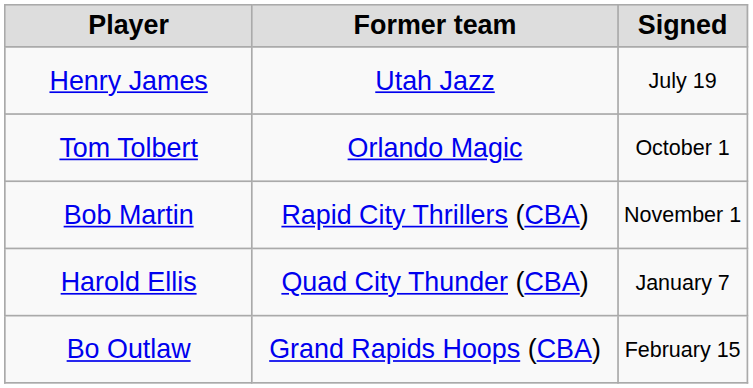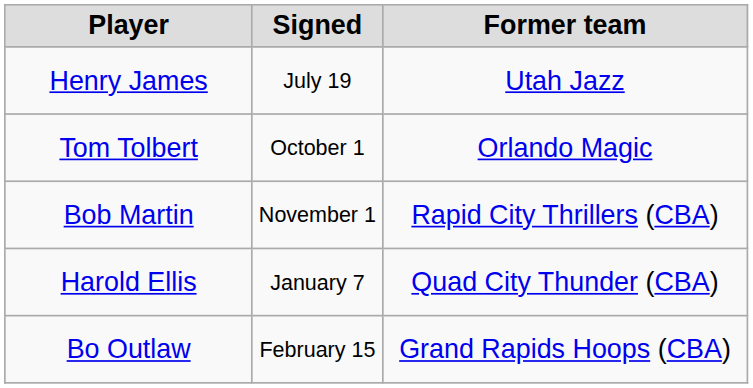 <table class="wikitable" style="text-align: center">
 <tr align="center" bgcolor="#dddddd">
 <td style="width:140px"><strong>Player</strong></td>
+<td style="width:70px"><strong>Signed</strong></td>
 <td style="width:210px"><strong>Former team</strong></td>
-<td style="width:70px"><strong>Signed</strong></td>
 </tr>
 <tr style="height:40px">
 <td><a href='#'>Henry James</a></td>
+<td style="font-size: 80%">July 19</td>
 <td><a href='#'>Utah Jazz</a></td>
-<td style="font-size: 80%">July 19</td>
 </tr>
 <tr style="height:40px">
 <td><a href='#'>Tom Tolbert</a></td>
+<td style="font-size: 80%">October 1</td>
 <td><a href='#'>Orlando Magic</a></td>
-<td style="font-size: 80%">October 1</td>
 </tr>
 <tr style="height:40px">
 <td><a href='#'>Bob Martin</a></td>
+<td style="font-size: 80%">November 1</td>
 <td><a href='#'>Rapid City Thrillers</a> (<a href='#'>CBA</a>)</td>
-<td style="font-size: 80%">November 1</td>
 </tr>
 <tr style="height:40px">
 <td><a href='#'>Harold Ellis</a></td>
+<td style="font-size: 80%">January 7</td>
 <td><a href='#'>Quad City Thunder</a> (<a href='#'>CBA</a>)</td>
-<td style="font-size: 80%">January 7</td>
 </tr>
 <tr style="height:40px">
 <td><a href='#'>Bo Outlaw</a></td>
+<td style="font-size: 80%">February 15</td>
 <td><a href='#'>Grand Rapids Hoops</a> (<a href='#'>CBA</a>)</td>
-<td style="font-size: 80%">February 15</td>
 </tr>
 </table>
